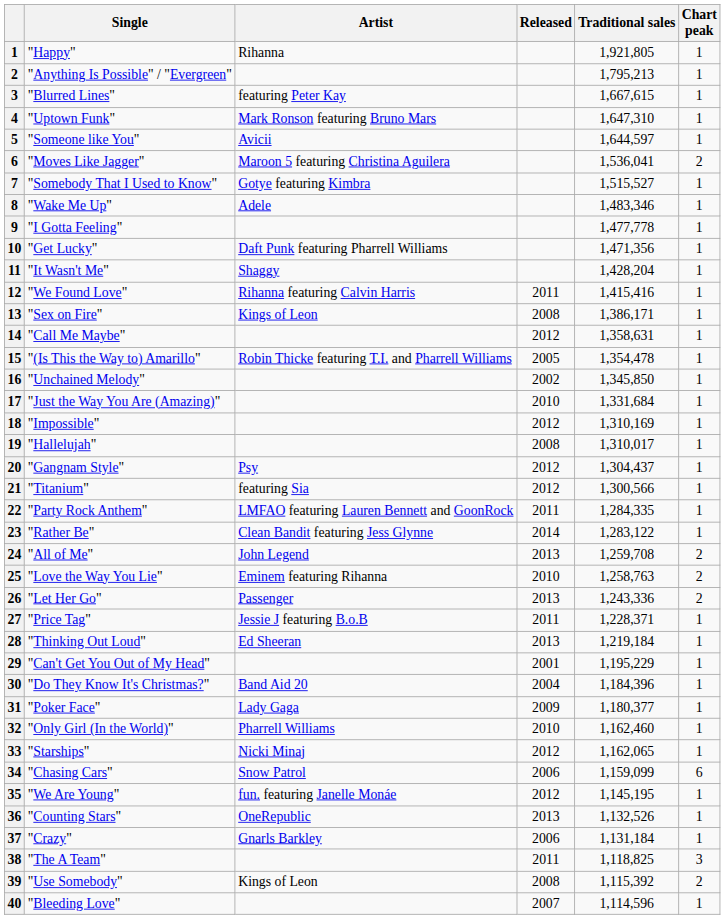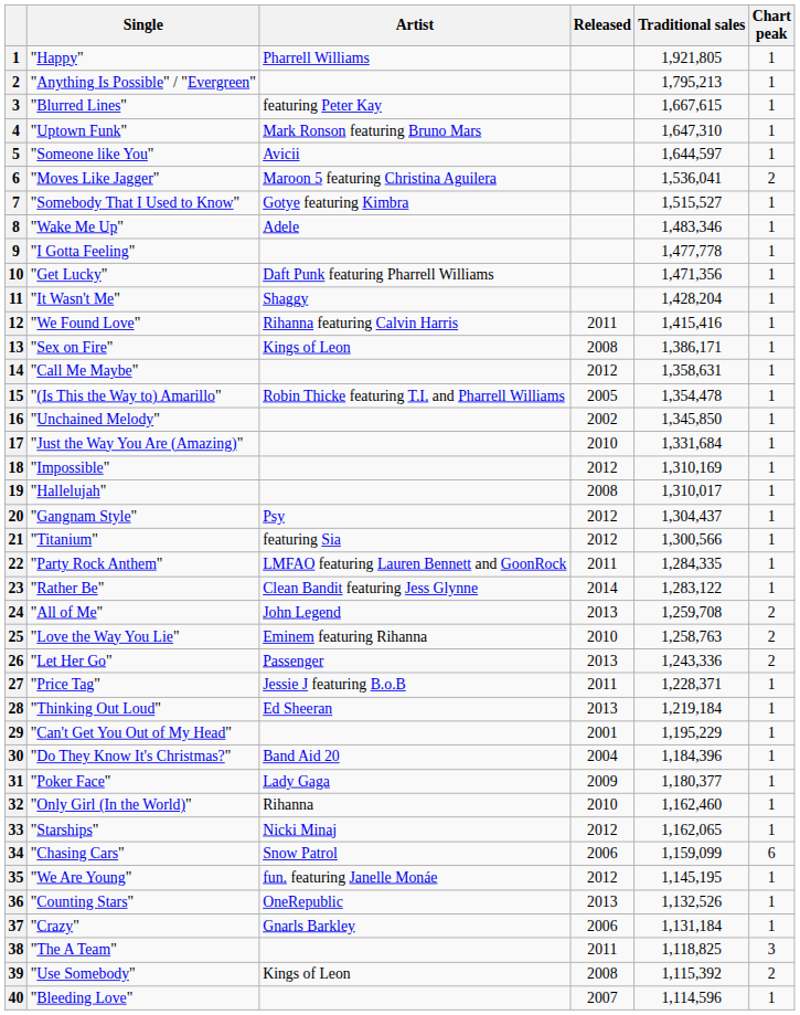 <table class="wikitable plainrowheaders sortable">
 <tr>
 <th scope=col></th>
 <th scope=col>Single</th>
 <th scope=col>Artist</th>
 <th scope=col>Released</th>
 <th scope=col>Traditional sales</th>
 <th scope=col>Chart<br>peak</th>
 </tr>
 <tr>
 <th scope=row style="text-align:center;">1</th>
 <td>"<a href='#'>Happy</a>"</td>
-<td>Rihanna</td>
+<td><a href='#'>Pharrell Williams</a></td>
 <td></td>
 <td align=center>1,921,805</td>
 <td align=center>1</td>
 </tr>
 <tr>
 <th scope=row style="text-align:center;">2</th>
 <td>"<a href='#'>Anything Is Possible</a>" / "<a href='#'>Evergreen</a>"</td>
 <td></td>
 <td></td>
 <td align=center>1,795,213</td>
 <td align=center>1</td>
 </tr>
 <tr>
 <th scope=row style="text-align:center;">3</th>
 <td>"<a href='#'>Blurred Lines</a>"</td>
 <td> featuring <a href='#'>Peter Kay</a></td>
 <td></td>
 <td align=center>1,667,615</td>
 <td align=center>1</td>
 </tr>
 <tr>
 <th scope=row style="text-align:center;">4</th>
 <td>"<a href='#'>Uptown Funk</a>"</td>
 <td><a href='#'>Mark Ronson</a> featuring <a href='#'>Bruno Mars</a></td>
 <td></td>
 <td align=center>1,647,310</td>
 <td align=center>1</td>
 </tr>
 <tr>
 <th scope=row style="text-align:center;">5</th>
 <td>"<a href='#'>Someone like You</a>"</td>
 <td><a href='#'>Avicii</a></td>
 <td></td>
 <td align=center>1,644,597</td>
 <td align=center>1</td>
 </tr>
 <tr>
 <th scope=row style="text-align:center;">6</th>
 <td>"<a href='#'>Moves Like Jagger</a>"</td>
 <td><a href='#'>Maroon 5</a> featuring <a href='#'>Christina Aguilera</a></td>
 <td></td>
 <td align=center>1,536,041</td>
 <td align=center>2</td>
 </tr>
 <tr>
 <th scope=row style="text-align:center;">7</th>
 <td>"<a href='#'>Somebody That I Used to Know</a>"</td>
 <td><a href='#'>Gotye</a> featuring <a href='#'>Kimbra</a></td>
 <td></td>
 <td align=center>1,515,527</td>
 <td align=center>1</td>
 </tr>
 <tr>
 <th scope=row style="text-align:center;">8</th>
 <td>"<a href='#'>Wake Me Up</a>"</td>
 <td><a href='#'>Adele</a></td>
 <td></td>
 <td align=center>1,483,346</td>
 <td align=center>1</td>
 </tr>
 <tr>
 <th scope=row style="text-align:center;">9</th>
 <td>"<a href='#'>I Gotta Feeling</a>"</td>
 <td></td>
 <td></td>
 <td align=center>1,477,778</td>
 <td align=center>1</td>
 </tr>
 <tr>
 <th scope=row style="text-align:center;">10</th>
 <td>"<a href='#'>Get Lucky</a>"</td>
 <td><a href='#'>Daft Punk</a> featuring Pharrell Williams</td>
 <td></td>
 <td align=center>1,471,356</td>
 <td align=center>1</td>
 </tr>
 <tr>
 <th scope=row style="text-align:center;">11</th>
 <td>"<a href='#'>It Wasn't Me</a>"</td>
 <td><a href='#'>Shaggy</a></td>
 <td></td>
 <td align=center>1,428,204</td>
 <td align=center>1</td>
 </tr>
 <tr>
 <th scope=row style="text-align:center;">12</th>
 <td>"<a href='#'>We Found Love</a>"</td>
 <td><a href='#'>Rihanna</a> featuring <a href='#'>Calvin Harris</a></td>
 <td align=center>2011</td>
 <td align=center>1,415,416</td>
 <td align=center>1</td>
 </tr>
 <tr>
 <th scope=row style="text-align:center;">13</th>
 <td>"<a href='#'>Sex on Fire</a>"</td>
 <td><a href='#'>Kings of Leon</a></td>
 <td align=center>2008</td>
 <td align=center>1,386,171</td>
 <td align=center>1</td>
 </tr>
 <tr>
 <th scope=row style="text-align:center;">14</th>
 <td>"<a href='#'>Call Me Maybe</a>"</td>
 <td></td>
 <td align=center>2012</td>
 <td align=center>1,358,631</td>
 <td align=center>1</td>
 </tr>
 <tr>
 <th scope=row style="text-align:center;">15</th>
 <td>"<a href='#'>(Is This the Way to) Amarillo</a>"</td>
 <td><a href='#'>Robin Thicke</a> featuring <a href='#'>T.I.</a> and <a href='#'>Pharrell Williams</a></td>
 <td align=center>2005</td>
 <td align=center>1,354,478</td>
 <td align=center>1</td>
 </tr>
 <tr>
 <th scope=row style="text-align:center;">16</th>
 <td>"<a href='#'>Unchained Melody</a>"</td>
 <td></td>
 <td align=center>2002</td>
 <td align=center>1,345,850</td>
 <td align=center>1</td>
 </tr>
 <tr>
 <th scope=row style="text-align:center;">17</th>
 <td>"<a href='#'>Just the Way You Are (Amazing)</a>"</td>
 <td></td>
 <td align=center>2010</td>
 <td align=center>1,331,684</td>
 <td align=center>1</td>
 </tr>
 <tr>
 <th scope=row style="text-align:center;">18</th>
 <td>"<a href='#'>Impossible</a>"</td>
 <td></td>
 <td align=center>2012</td>
 <td align=center>1,310,169</td>
 <td align=center>1</td>
 </tr>
 <tr>
 <th scope=row style="text-align:center;">19</th>
 <td>"<a href='#'>Hallelujah</a>"</td>
 <td></td>
 <td align=center>2008</td>
 <td align=center>1,310,017</td>
 <td align=center>1</td>
 </tr>
 <tr>
 <th scope=row style="text-align:center;">20</th>
 <td>"<a href='#'>Gangnam Style</a>"</td>
 <td><a href='#'>Psy</a></td>
 <td align=center>2012</td>
 <td align=center>1,304,437</td>
 <td align=center>1</td>
 </tr>
 <tr>
 <th scope=row style="text-align:center;">21</th>
 <td>"<a href='#'>Titanium</a>"</td>
 <td> featuring <a href='#'>Sia</a></td>
 <td align=center>2012</td>
 <td align=center>1,300,566</td>
 <td align=center>1</td>
 </tr>
 <tr>
 <th scope=row style="text-align:center;">22</th>
 <td>"<a href='#'>Party Rock Anthem</a>"</td>
 <td><a href='#'>LMFAO</a> featuring <a href='#'>Lauren Bennett</a> and <a href='#'>GoonRock</a></td>
 <td align=center>2011</td>
 <td align=center>1,284,335</td>
 <td align=center>1</td>
 </tr>
 <tr>
 <th scope=row style="text-align:center;">23</th>
 <td>"<a href='#'>Rather Be</a>"</td>
 <td><a href='#'>Clean Bandit</a> featuring <a href='#'>Jess Glynne</a></td>
 <td align=center>2014</td>
 <td align=center>1,283,122</td>
 <td align=center>1</td>
 </tr>
 <tr>
 <th scope=row style="text-align:center;">24</th>
 <td>"<a href='#'>All of Me</a>"</td>
 <td><a href='#'>John Legend</a></td>
 <td align=center>2013</td>
 <td align=center>1,259,708</td>
 <td align=center>2</td>
 </tr>
 <tr>
 <th scope=row style="text-align:center;">25</th>
 <td>"<a href='#'>Love the Way You Lie</a>"</td>
 <td><a href='#'>Eminem</a> featuring Rihanna</td>
 <td align=center>2010</td>
 <td align=center>1,258,763</td>
 <td align=center>2</td>
 </tr>
 <tr>
 <th scope=row style="text-align:center;">26</th>
 <td>"<a href='#'>Let Her Go</a>"</td>
 <td><a href='#'>Passenger</a></td>
 <td align=center>2013</td>
 <td align=center>1,243,336</td>
 <td align=center>2</td>
 </tr>
 <tr>
 <th scope=row style="text-align:center;">27</th>
 <td>"<a href='#'>Price Tag</a>"</td>
 <td><a href='#'>Jessie J</a> featuring <a href='#'>B.o.B</a></td>
 <td align=center>2011</td>
 <td align=center>1,228,371</td>
 <td align=center>1</td>
 </tr>
 <tr>
 <th scope=row style="text-align:center;">28</th>
 <td>"<a href='#'>Thinking Out Loud</a>"</td>
 <td><a href='#'>Ed Sheeran</a></td>
 <td align=center>2013</td>
 <td align=center>1,219,184</td>
 <td align=center>1</td>
 </tr>
 <tr>
 <th scope=row style="text-align:center;">29</th>
 <td>"<a href='#'>Can't Get You Out of My Head</a>"</td>
 <td></td>
 <td align=center>2001</td>
 <td align=center>1,195,229</td>
 <td align=center>1</td>
 </tr>
 <tr>
 <th scope=row style="text-align:center;">30</th>
 <td>"<a href='#'>Do They Know It's Christmas?</a>"</td>
 <td><a href='#'>Band Aid 20</a></td>
 <td align=center>2004</td>
 <td align=center>1,184,396</td>
 <td align=center>1</td>
 </tr>
 <tr>
 <th scope=row style="text-align:center;">31</th>
 <td>"<a href='#'>Poker Face</a>"</td>
 <td><a href='#'>Lady Gaga</a></td>
 <td align=center>2009</td>
 <td align=center>1,180,377</td>
 <td align=center>1</td>
 </tr>
 <tr>
 <th scope=row style="text-align:center;">32</th>
 <td>"<a href='#'>Only Girl (In the World)</a>"</td>
-<td><a href='#'>Pharrell Williams</a></td>
+<td>Rihanna</td>
 <td align=center>2010</td>
 <td align=center>1,162,460</td>
 <td align=center>1</td>
 </tr>
 <tr>
 <th scope=row style="text-align:center;">33</th>
 <td>"<a href='#'>Starships</a>"</td>
 <td><a href='#'>Nicki Minaj</a></td>
 <td align=center>2012</td>
 <td align=center>1,162,065</td>
 <td align=center>1</td>
 </tr>
 <tr>
 <th scope=row style="text-align:center;">34</th>
 <td>"<a href='#'>Chasing Cars</a>"</td>
 <td><a href='#'>Snow Patrol</a></td>
 <td align=center>2006</td>
 <td align=center>1,159,099</td>
 <td align=center>6</td>
 </tr>
 <tr>
 <th scope=row style="text-align:center;">35</th>
 <td>"<a href='#'>We Are Young</a>"</td>
 <td><a href='#'>fun.</a> featuring <a href='#'>Janelle Monáe</a></td>
 <td align=center>2012</td>
 <td align=center>1,145,195</td>
 <td align=center>1</td>
 </tr>
 <tr>
 <th scope=row style="text-align:center;">36</th>
 <td>"<a href='#'>Counting Stars</a>"</td>
 <td><a href='#'>OneRepublic</a></td>
 <td align=center>2013</td>
 <td align=center>1,132,526</td>
 <td align=center>1</td>
 </tr>
 <tr>
 <th scope=row style="text-align:center;">37</th>
 <td>"<a href='#'>Crazy</a>"</td>
 <td><a href='#'>Gnarls Barkley</a></td>
 <td align=center>2006</td>
 <td align=center>1,131,184</td>
 <td align=center>1</td>
 </tr>
 <tr>
 <th scope=row style="text-align:center;">38</th>
 <td>"<a href='#'>The A Team</a>"</td>
 <td></td>
 <td align=center>2011</td>
 <td align=center>1,118,825</td>
 <td align=center>3</td>
 </tr>
 <tr>
 <th scope=row style="text-align:center;">39</th>
 <td>"<a href='#'>Use Somebody</a>"</td>
 <td>Kings of Leon</td>
 <td align=center>2008</td>
 <td align=center>1,115,392</td>
 <td align=center>2</td>
 </tr>
 <tr>
 <th scope=row style="text-align:center;">40</th>
 <td>"<a href='#'>Bleeding Love</a>"</td>
 <td></td>
 <td align=center>2007</td>
 <td align=center>1,114,596</td>
 <td align=center>1</td>
 </tr>
 </table>
